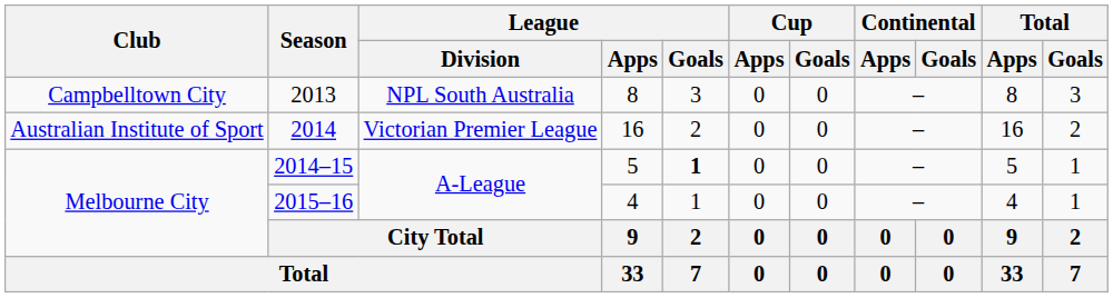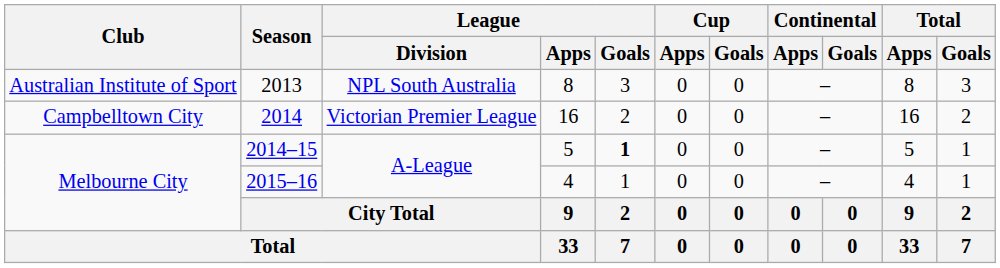 <table class="wikitable" style="text-align: center;">
 <tr>
 <th rowspan="2">Club</th>
 <th rowspan="2">Season</th>
 <th colspan="3">League</th>
 <th colspan="2">Cup</th>
 <th colspan="2">Continental</th>
 <th colspan="2">Total</th>
 </tr>
 <tr>
 <th>Division</th>
 <th>Apps</th>
 <th>Goals</th>
 <th>Apps</th>
 <th>Goals</th>
 <th>Apps</th>
 <th>Goals</th>
 <th>Apps</th>
 <th>Goals</th>
 </tr>
 <tr>
-<td><a href='#'>Campbelltown City</a></td>
+<td><a href='#'>Australian Institute of Sport</a></td>
 <td>2013</td>
 <td><a href='#'>NPL South Australia</a></td>
 <td>8</td>
 <td>3</td>
 <td>0</td>
 <td>0</td>
 <td colspan="2">–</td>
 <td>8</td>
 <td>3</td>
 </tr>
 <tr>
-<td><a href='#'>Australian Institute of Sport</a></td>
+<td><a href='#'>Campbelltown City</a></td>
 <td><a href='#'>2014</a></td>
 <td><a href='#'>Victorian Premier League</a></td>
 <td>16</td>
 <td>2</td>
 <td>0</td>
 <td>0</td>
 <td colspan="2">–</td>
 <td>16</td>
 <td>2</td>
 </tr>
 <tr>
 <td rowspan="3"><a href='#'>Melbourne City</a></td>
 <td><a href='#'>2014–15</a></td>
 <td rowspan="2"><a href='#'>A-League</a></td>
 <td>5</td>
 <td><strong>1</strong></td>
 <td>0</td>
 <td>0</td>
 <td colspan="2">–</td>
 <td>5</td>
 <td>1</td>
 </tr>
 <tr>
 <td><a href='#'>2015–16</a></td>
 <td>4</td>
 <td>1</td>
 <td>0</td>
 <td>0</td>
 <td colspan="2">–</td>
 <td>4</td>
 <td>1</td>
 </tr>
 <tr>
 <th colspan="2">City Total</th>
 <th>9</th>
 <th>2</th>
 <th>0</th>
 <th>0</th>
 <th>0</th>
 <th>0</th>
 <th>9</th>
 <th>2</th>
 </tr>
 <tr>
 <th colspan="3">Total</th>
 <th>33</th>
 <th>7</th>
 <th>0</th>
 <th>0</th>
 <th>0</th>
 <th>0</th>
 <th>33</th>
 <th>7</th>
 </tr>
 </table>
